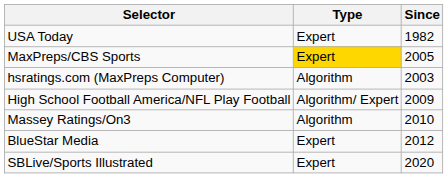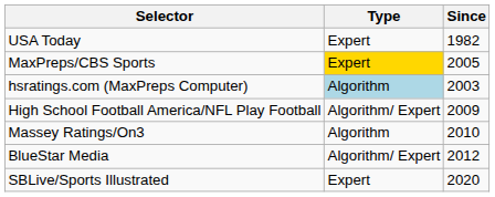 <table class="wikitable">
 <tr>
 <th>Selector</th>
 <th>Type</th>
 <th>Since</th>
 </tr>
 <tr>
 <td>USA Today</td>
 <td>Expert</td>
 <td>1982</td>
 </tr>
 <tr>
 <td>MaxPreps/CBS Sports</td>
 <td style="background: gold;">Expert</td>
 <td>2005</td>
 </tr>
 <tr>
 <td>hsratings.com (MaxPreps Computer)</td>
-<td>Algorithm</td>
+<td style="background: lightblue;">Algorithm</td>
 <td>2003</td>
 </tr>
 <tr>
 <td>High School Football America/NFL Play Football</td>
 <td>Algorithm/ Expert</td>
 <td>2009</td>
 </tr>
 <tr>
 <td>Massey Ratings/On3</td>
 <td>Algorithm</td>
 <td>2010</td>
 </tr>
 <tr>
 <td>BlueStar Media</td>
-<td>Expert</td>
+<td>Algorithm/ Expert</td>
 <td>2012</td>
 </tr>
 <tr>
 <td>SBLive/Sports Illustrated</td>
 <td>Expert</td>
 <td>2020</td>
 </tr>
 </table>
